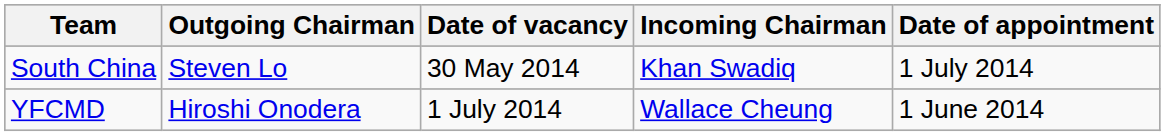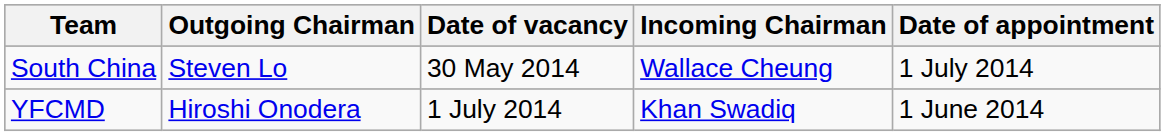 <table class="wikitable">
 <tr>
 <th>Team</th>
 <th>Outgoing Chairman</th>
 <th>Date of vacancy</th>
 <th>Incoming Chairman</th>
 <th>Date of appointment</th>
 </tr>
 <tr>
 <td><a href='#'>South China</a></td>
 <td> <a href='#'>Steven Lo</a></td>
 <td>30 May 2014</td>
-<td><a href='#'>Khan Swadiq</a></td>
+<td><a href='#'>Wallace Cheung</a></td>
 <td>1 July 2014</td>
 </tr>
 <tr>
 <td><a href='#'>YFCMD</a></td>
 <td> <a href='#'>Hiroshi Onodera</a></td>
 <td>1 July 2014</td>
-<td><a href='#'>Wallace Cheung</a></td>
+<td><a href='#'>Khan Swadiq</a></td>
 <td>1 June 2014</td>
 </tr>
 </table>
